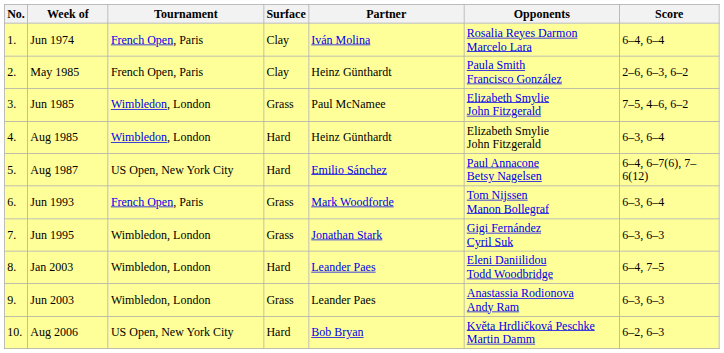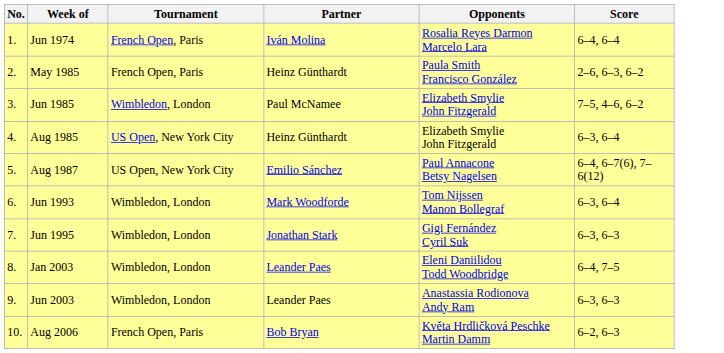 <table class="sortable wikitable">
 <tr>
 <th>No.</th>
 <th width=100>Week of</th>
 <th width=200>Tournament</th>
-<th>Surface</th>
 <th width=200>Partner</th>
 <th width=200>Opponents</th>
 <th width=125>Score</th>
 </tr>
 <tr bgcolor=FFFF99>
 <td>1.</td>
 <td>Jun 1974</td>
 <td><a href='#'>French Open</a>, Paris</td>
-<td>Clay</td>
 <td> <a href='#'>Iván Molina</a></td>
 <td> <a href='#'>Rosalia Reyes Darmon</a><br> <a href='#'>Marcelo Lara</a></td>
 <td>6–4, 6–4</td>
 </tr>
 <tr bgcolor=FFFF99>
 <td>2.</td>
 <td>May 1985</td>
 <td>French Open, Paris</td>
-<td>Clay</td>
 <td> Heinz Günthardt</td>
 <td> <a href='#'>Paula Smith</a><br> <a href='#'>Francisco González</a></td>
 <td>2–6, 6–3, 6–2</td>
 </tr>
 <tr bgcolor=FFFF99>
 <td>3.</td>
 <td>Jun 1985</td>
 <td><a href='#'>Wimbledon</a>, London</td>
-<td>Grass</td>
 <td> Paul McNamee</td>
 <td> <a href='#'>Elizabeth Smylie</a><br> <a href='#'>John Fitzgerald</a></td>
 <td>7–5, 4–6, 6–2</td>
 </tr>
 <tr bgcolor=FFFF99>
 <td>4.</td>
 <td>Aug 1985</td>
-<td><a href='#'>Wimbledon</a>, London</td>
-<td>Hard</td>
+<td><a href='#'>US Open</a>, New York City</td>
 <td> Heinz Günthardt</td>
 <td> Elizabeth Smylie<br> John Fitzgerald</td>
 <td>6–3, 6–4</td>
 </tr>
 <tr bgcolor=FFFF99>
 <td>5.</td>
 <td>Aug 1987</td>
 <td>US Open, New York City</td>
-<td>Hard</td>
 <td> <a href='#'>Emilio Sánchez</a></td>
 <td> <a href='#'>Paul Annacone</a><br> <a href='#'>Betsy Nagelsen</a></td>
 <td>6–4, 6–7(6), 7–6(12)</td>
 </tr>
 <tr bgcolor=FFFF99>
 <td>6.</td>
 <td>Jun 1993</td>
-<td><a href='#'>French Open</a>, Paris</td>
-<td>Grass</td>
+<td>Wimbledon, London</td>
 <td> <a href='#'>Mark Woodforde</a></td>
 <td> <a href='#'>Tom Nijssen</a><br> <a href='#'>Manon Bollegraf</a></td>
 <td>6–3, 6–4</td>
 </tr>
 <tr bgcolor=FFFF99>
 <td>7.</td>
 <td>Jun 1995</td>
 <td>Wimbledon, London</td>
-<td>Grass</td>
 <td> <a href='#'>Jonathan Stark</a></td>
 <td> <a href='#'>Gigi Fernández</a><br> <a href='#'>Cyril Suk</a></td>
 <td>6–3, 6–3</td>
 </tr>
 <tr bgcolor=FFFF99>
 <td>8.</td>
 <td>Jan 2003</td>
 <td>Wimbledon, London</td>
-<td>Hard</td>
 <td> <a href='#'>Leander Paes</a></td>
 <td> <a href='#'>Eleni Daniilidou</a><br> <a href='#'>Todd Woodbridge</a></td>
 <td>6–4, 7–5</td>
 </tr>
 <tr bgcolor=FFFF99>
 <td>9.</td>
 <td>Jun 2003</td>
 <td>Wimbledon, London</td>
-<td>Grass</td>
 <td> Leander Paes</td>
 <td> <a href='#'>Anastassia Rodionova</a><br> <a href='#'>Andy Ram</a></td>
 <td>6–3, 6–3</td>
 </tr>
 <tr bgcolor=FFFF99>
 <td>10.</td>
 <td>Aug 2006</td>
-<td>US Open, New York City</td>
-<td>Hard</td>
+<td>French Open, Paris</td>
 <td> <a href='#'>Bob Bryan</a></td>
 <td> <a href='#'>Květa Hrdličková Peschke</a><br> <a href='#'>Martin Damm</a></td>
 <td>6–2, 6–3</td>
 </tr>
 </table>
